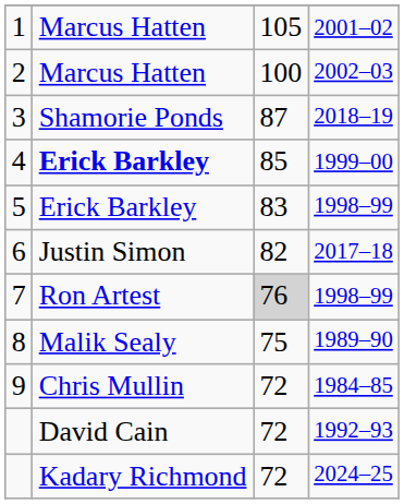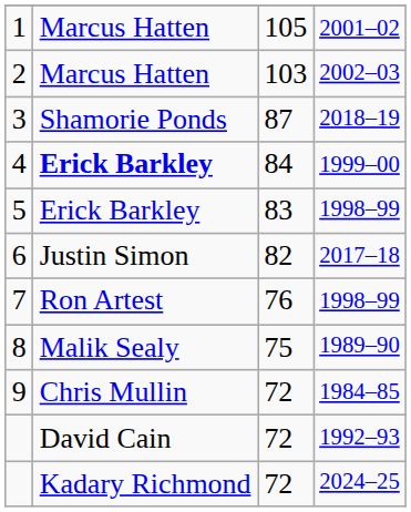 <table class="wikitable">
 <tr>
 </tr>
 <tr>
 <td>1</td>
 <td><a href='#'>Marcus Hatten</a></td>
 <td>105</td>
 <td style="font-size:80%;"><a href='#'>2001–02</a></td>
 </tr>
 <tr>
 <td>2</td>
 <td><a href='#'>Marcus Hatten</a></td>
-<td>100</td>
+<td>103</td>
 <td style="font-size:80%;"><a href='#'>2002–03</a></td>
 </tr>
 <tr>
 <td>3</td>
 <td><a href='#'>Shamorie Ponds</a></td>
 <td>87</td>
 <td style="font-size:80%;"><a href='#'>2018–19</a></td>
 </tr>
 <tr>
 <td>4</td>
 <td><strong><a href='#'>Erick Barkley</a></strong></td>
-<td>85</td>
+<td>84</td>
 <td style="font-size:80%;"><a href='#'>1999–00</a></td>
 </tr>
 <tr>
 <td>5</td>
 <td><a href='#'>Erick Barkley</a></td>
 <td>83</td>
 <td style="font-size:80%;"><a href='#'>1998–99</a></td>
 </tr>
 <tr>
 <td>6</td>
 <td>Justin Simon</td>
 <td>82</td>
 <td style="font-size:80%;"><a href='#'>2017–18</a></td>
 </tr>
 <tr>
 <td>7</td>
 <td><a href='#'>Ron Artest</a></td>
-<td style="background: lightgrey;">76</td>
+<td>76</td>
 <td style="font-size:80%;"><a href='#'>1998–99</a></td>
 </tr>
 <tr>
 <td>8</td>
 <td><a href='#'>Malik Sealy</a></td>
 <td>75</td>
 <td style="font-size:80%;"><a href='#'>1989–90</a></td>
 </tr>
 <tr>
 <td>9</td>
 <td><a href='#'>Chris Mullin</a></td>
 <td>72</td>
 <td style="font-size:80%;"><a href='#'>1984–85</a></td>
 </tr>
 <tr>
 <td></td>
 <td>David Cain</td>
 <td>72</td>
 <td style="font-size:80%;"><a href='#'>1992–93</a></td>
 </tr>
 <tr>
 <td></td>
 <td><a href='#'>Kadary Richmond</a></td>
 <td>72</td>
 <td style="font-size:80%;"><a href='#'>2024–25</a></td>
 </tr>
 </table>
